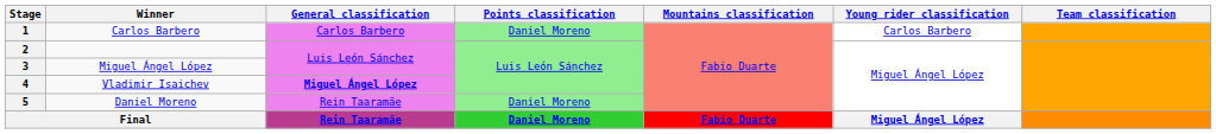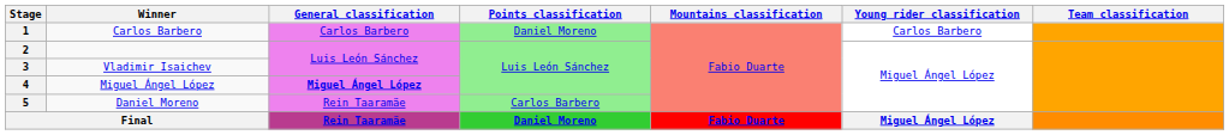 <table class="wikitable" style="text-align: center; font-size:smaller;">
 <tr>
 <th style="width:1%;">Stage</th>
 <th style="width:14%;">Winner</th>
 <th style="width:12%;"><a href='#'>General classification</a><br></th>
 <th style="width:12%;"><a href='#'>Points classification</a><br></th>
 <th style="width:12%;"><a href='#'>Mountains classification</a><br></th>
 <th style="width:12%;"><a href='#'>Young rider classification</a><br></th>
 <th style="width:12%;"><a href='#'>Team classification</a></th>
 </tr>
 <tr>
 <th>1</th>
 <td><a href='#'>Carlos Barbero</a></td>
 <td style="background:violet"><a href='#'>Carlos Barbero</a></td>
 <td style="background:lightgreen;"><a href='#'>Daniel Moreno</a></td>
 <td style="background:salmon;" rowspan=5><a href='#'>Fabio Duarte</a></td>
 <td style="background:white;"><a href='#'>Carlos Barbero</a></td>
 <td style="background:orange;"></td>
 </tr>
 <tr>
 <th>2</th>
 <td></td>
 <td style="background:violet"  rowspan=2><a href='#'>Luis León Sánchez</a></td>
 <td style="background:lightgreen;" rowspan=3><a href='#'>Luis León Sánchez</a></td>
 <td style="background:white;"  rowspan=4><a href='#'>Miguel Ángel López</a></td>
 <td style="background:orange;" rowspan=4></td>
 </tr>
 <tr>
 <th>3</th>
-<td><a href='#'>Miguel Ángel López</a></td>
+<td><a href='#'>Vladimir Isaichev</a></td>
 </tr>
 <tr>
 <th>4</th>
-<td><a href='#'>Vladimir Isaichev</a></td>
+<td><a href='#'>Miguel Ángel López</a></td>
 <td style="background:violet"><strong><a href='#'>Miguel Ángel López</a></strong></td>
 </tr>
 <tr>
 <th>5</th>
 <td><a href='#'>Daniel Moreno</a></td>
 <td style="background:violet"><a href='#'>Rein Taaramäe</a></td>
-<td style="background:lightgreen;"><a href='#'>Daniel Moreno</a></td>
+<td style="background:lightgreen;"><a href='#'>Carlos Barbero</a></td>
 </tr>
 <tr>
 <th colspan=2><strong>Final</strong></th>
 <th style="background:#B93B8F;"><a href='#'>Rein Taaramäe</a></th>
 <th style="background:limegreen;"><a href='#'>Daniel Moreno</a></th>
 <th style="background:red;"><a href='#'>Fabio Duarte</a></th>
 <th style="background:offwhite"><a href='#'>Miguel Ángel López</a></th>
 <th style="background:darkorange;"></th>
 </tr>
 </table>
